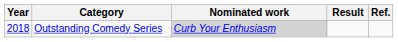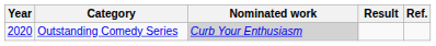 <table class=wikitable>
 <tr>
 <th scope="col" style="width:1em;">Year</th>
 <th scope="col" style="width:33em;">Category</th>
 <th scope="col" style="width:39em;">Nominated work</th>
 <th scope="col" style="width:5em;">Result</th>
 <th scope="col" style="width:1em;">Ref.</th>
 </tr>
 <tr>
-<td><a href='#'>2018</a></td>
+<td><a href='#'>2020</a></td>
 <td><a href='#'>Outstanding Comedy Series</a></td>
 <td style="background: lightgrey;"><em><a href='#'>Curb Your Enthusiasm</a></em></td>
 <td></td>
 <td style="text-align:center;"></td>
 </tr>
 </table>
